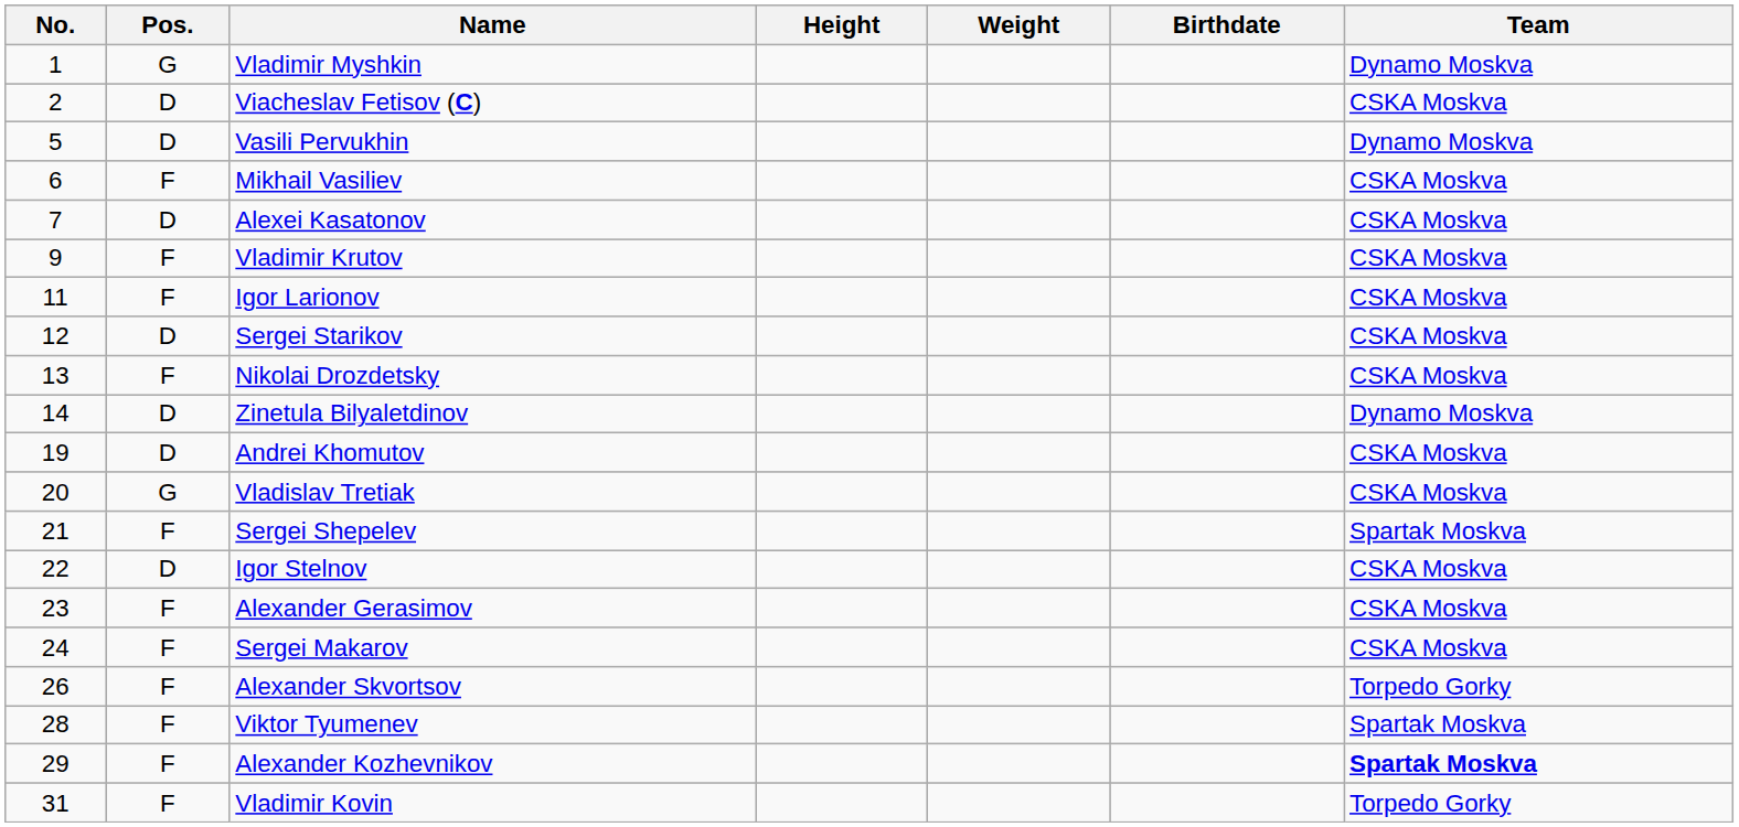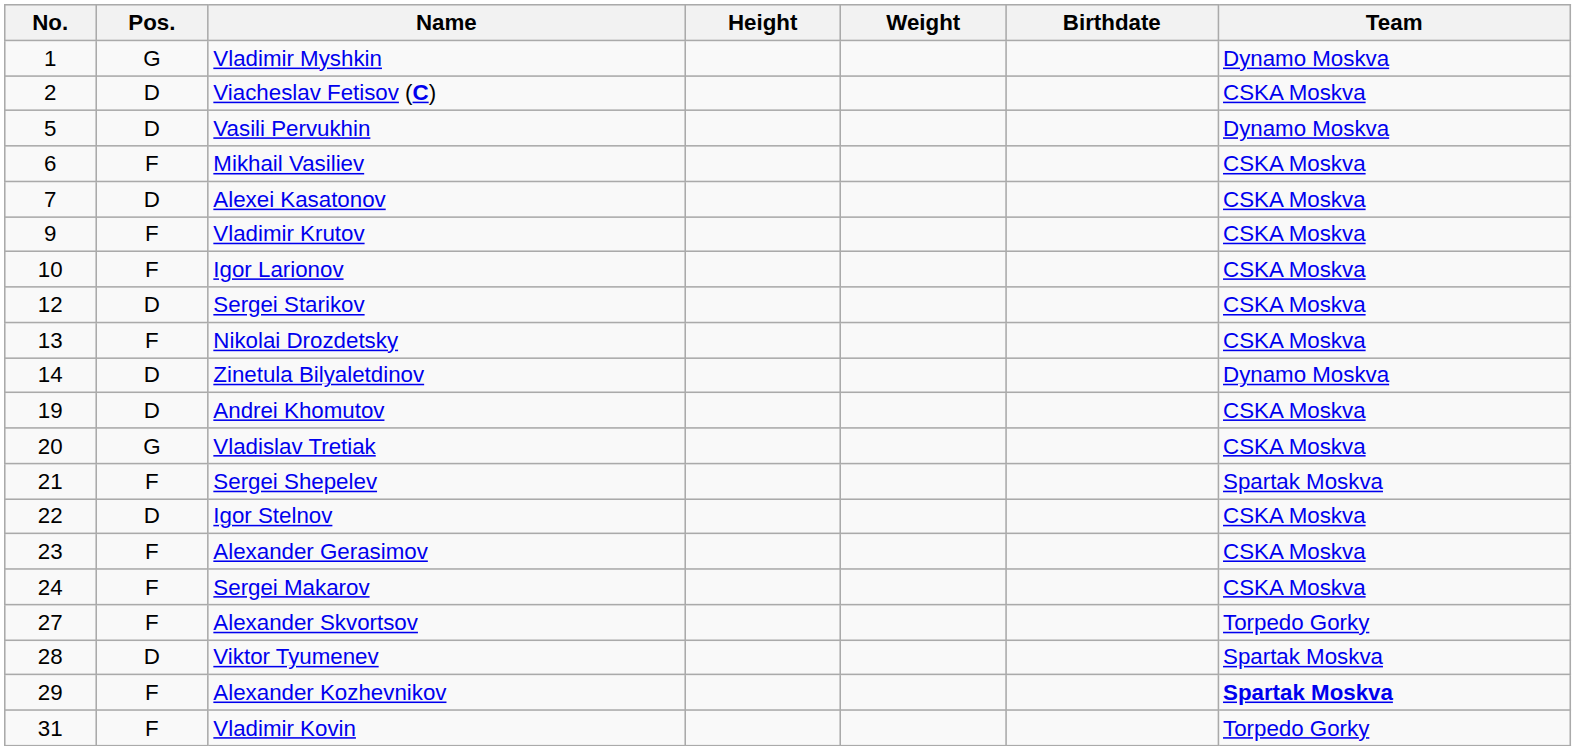 <table class="wikitable sortable" width="80%" style="font-size: 90%; text-align: center;">
 <tr>
 <th>No.</th>
 <th>Pos.</th>
 <th>Name</th>
 <th>Height</th>
 <th>Weight</th>
 <th>Birthdate</th>
 <th>Team</th>
 </tr>
 <tr>
 <td>1</td>
 <td>G</td>
 <td style="text-align:left;"><a href='#'>Vladimir Myshkin</a></td>
 <td></td>
 <td></td>
 <td style="text-align:right;"></td>
 <td style="text-align:left;"> <a href='#'>Dynamo Moskva</a></td>
 </tr>
 <tr>
 <td>2</td>
 <td>D</td>
 <td style="text-align:left;"><a href='#'>Viacheslav Fetisov</a> (<strong><a href='#'>C</a></strong>)</td>
 <td></td>
 <td></td>
 <td style="text-align:right;"></td>
 <td style="text-align:left;"> <a href='#'>CSKA Moskva</a></td>
 </tr>
 <tr>
 <td>5</td>
 <td>D</td>
 <td style="text-align:left;"><a href='#'>Vasili Pervukhin</a></td>
 <td></td>
 <td></td>
 <td style="text-align:right;"></td>
 <td style="text-align:left;"> <a href='#'>Dynamo Moskva</a></td>
 </tr>
 <tr>
 <td>6</td>
 <td>F</td>
 <td style="text-align:left;"><a href='#'>Mikhail Vasiliev</a></td>
 <td></td>
 <td></td>
 <td style="text-align:right;"></td>
 <td style="text-align:left;"> <a href='#'>CSKA Moskva</a></td>
 </tr>
 <tr>
 <td>7</td>
 <td>D</td>
 <td style="text-align:left;"><a href='#'>Alexei Kasatonov</a></td>
 <td></td>
 <td></td>
 <td style="text-align:right;"></td>
 <td style="text-align:left;"> <a href='#'>CSKA Moskva</a></td>
 </tr>
 <tr>
 <td>9</td>
 <td>F</td>
 <td style="text-align:left;"><a href='#'>Vladimir Krutov</a></td>
 <td></td>
 <td></td>
 <td style="text-align:right;"></td>
 <td style="text-align:left;"> <a href='#'>CSKA Moskva</a></td>
 </tr>
 <tr>
-<td>11</td>
+<td>10</td>
 <td>F</td>
 <td style="text-align:left;"><a href='#'>Igor Larionov</a></td>
 <td></td>
 <td></td>
 <td style="text-align:right;"></td>
 <td style="text-align:left;"> <a href='#'>CSKA Moskva</a></td>
 </tr>
 <tr>
 <td>12</td>
 <td>D</td>
 <td style="text-align:left;"><a href='#'>Sergei Starikov</a></td>
 <td></td>
 <td></td>
 <td style="text-align:right;"></td>
 <td style="text-align:left;"> <a href='#'>CSKA Moskva</a></td>
 </tr>
 <tr>
 <td>13</td>
 <td>F</td>
 <td style="text-align:left;"><a href='#'>Nikolai Drozdetsky</a></td>
 <td></td>
 <td></td>
 <td style="text-align:right;"></td>
 <td style="text-align:left;"> <a href='#'>CSKA Moskva</a></td>
 </tr>
 <tr>
 <td>14</td>
 <td>D</td>
 <td style="text-align:left;"><a href='#'>Zinetula Bilyaletdinov</a></td>
 <td></td>
 <td></td>
 <td style="text-align:right;"></td>
 <td style="text-align:left;"> <a href='#'>Dynamo Moskva</a></td>
 </tr>
 <tr>
 <td>19</td>
 <td>D</td>
 <td style="text-align:left;"><a href='#'>Andrei Khomutov</a></td>
 <td></td>
 <td></td>
 <td style="text-align:right;"></td>
 <td style="text-align:left;"> <a href='#'>CSKA Moskva</a></td>
 </tr>
 <tr>
 <td>20</td>
 <td>G</td>
 <td style="text-align:left;"><a href='#'>Vladislav Tretiak</a></td>
 <td></td>
 <td></td>
 <td style="text-align:right;"></td>
 <td style="text-align:left;"> <a href='#'>CSKA Moskva</a></td>
 </tr>
 <tr>
 <td>21</td>
 <td>F</td>
 <td style="text-align:left;"><a href='#'>Sergei Shepelev</a></td>
 <td></td>
 <td></td>
 <td style="text-align:right;"></td>
 <td style="text-align:left;"> <a href='#'>Spartak Moskva</a></td>
 </tr>
 <tr>
 <td>22</td>
 <td>D</td>
 <td style="text-align:left;"><a href='#'>Igor Stelnov</a></td>
 <td></td>
 <td></td>
 <td style="text-align:right;"></td>
 <td style="text-align:left;"> <a href='#'>CSKA Moskva</a></td>
 </tr>
 <tr>
 <td>23</td>
 <td>F</td>
 <td style="text-align:left;"><a href='#'>Alexander Gerasimov</a></td>
 <td></td>
 <td></td>
 <td style="text-align:right;"></td>
 <td style="text-align:left;"> <a href='#'>CSKA Moskva</a></td>
 </tr>
 <tr>
 <td>24</td>
 <td>F</td>
 <td style="text-align:left;"><a href='#'>Sergei Makarov</a></td>
 <td></td>
 <td></td>
 <td style="text-align:right;"></td>
 <td style="text-align:left;"> <a href='#'>CSKA Moskva</a></td>
 </tr>
 <tr>
-<td>26</td>
+<td>27</td>
 <td>F</td>
 <td style="text-align:left;"><a href='#'>Alexander Skvortsov</a></td>
 <td></td>
 <td></td>
 <td style="text-align:right;"></td>
 <td style="text-align:left;"> <a href='#'>Torpedo Gorky</a></td>
 </tr>
 <tr>
 <td>28</td>
-<td>F</td>
+<td>D</td>
 <td style="text-align:left;"><a href='#'>Viktor Tyumenev</a></td>
 <td></td>
 <td></td>
 <td style="text-align:right;"></td>
 <td style="text-align:left;"> <a href='#'>Spartak Moskva</a></td>
 </tr>
 <tr>
 <td>29</td>
 <td>F</td>
 <td style="text-align:left;"><a href='#'>Alexander Kozhevnikov</a></td>
 <td></td>
 <td></td>
 <td style="text-align:right;"></td>
 <td style="text-align:left;"><strong> <a href='#'>Spartak Moskva</a></strong></td>
 </tr>
 <tr>
 <td>31</td>
 <td>F</td>
 <td style="text-align:left;"><a href='#'>Vladimir Kovin</a></td>
 <td></td>
 <td></td>
 <td style="text-align:right;"></td>
 <td style="text-align:left;"> <a href='#'>Torpedo Gorky</a></td>
 </tr>
 </table>
